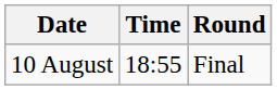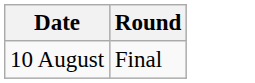 <table class="wikitable">
 <tr>
 <th>Date</th>
-<th>Time</th>
 <th>Round</th>
 </tr>
 <tr>
 <td>10 August</td>
-<td>18:55</td>
 <td>Final</td>
 </tr>
 </table>
